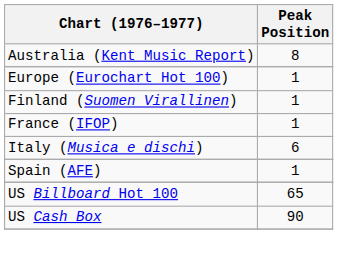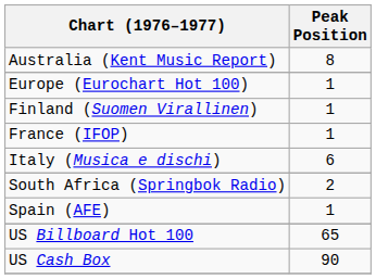 <table class="wikitable sortable">
 <tr>
 <th>Chart (1976–1977)</th>
 <th>Peak<br>Position</th>
 </tr>
 <tr>
 <td>Australia (<a href='#'>Kent Music Report</a>)</td>
 <td align="center">8</td>
 </tr>
 <tr>
 </tr>
 <tr>
 </tr>
 <tr>
 </tr>
 <tr>
 </tr>
 <tr>
 <td>Europe (<a href='#'>Eurochart Hot 100</a>)</td>
 <td align="center">1</td>
 </tr>
 <tr>
 <td>Finland (<a href='#'><em>Suomen Virallinen</em></a>)</td>
 <td align="center">1</td>
 </tr>
 <tr>
 <td>France (<a href='#'>IFOP</a>)</td>
 <td align="center">1</td>
 </tr>
 <tr>
 <td>Italy (<em><a href='#'>Musica e dischi</a></em>)</td>
 <td align="center">6</td>
 </tr>
 <tr>
 </tr>
 <tr>
 </tr>
 <tr>
 </tr>
 <tr>
 </tr>
 <tr>
+<td>South Africa (<a href='#'>Springbok Radio</a>)</td>
+<td align="center">2</td>
+</tr>
+<tr>
 <td>Spain (<a href='#'>AFE</a>)</td>
 <td align="center">1</td>
 </tr>
 <tr>
 </tr>
 <tr>
 </tr>
 <tr>
 </tr>
 <tr>
 <td>US <a href='#'><em>Billboard</em> Hot 100</a></td>
 <td align="center">65</td>
 </tr>
 <tr>
 <td>US <em><a href='#'>Cash Box</a></em></td>
 <td align="center">90</td>
 </tr>
 <tr>
 </tr>
 </table>
